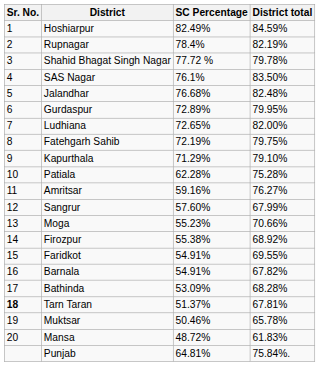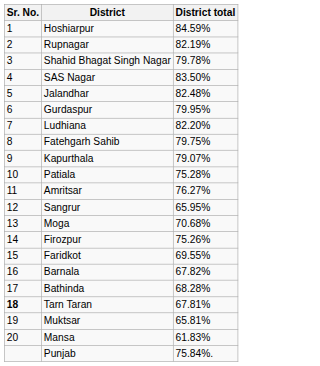 <table class="wikitable sortable">
 <tr>
 <th>Sr. No.</th>
 <th>District</th>
-<th>SC Percentage</th>
 <th>District total</th>
 </tr>
 <tr>
 <td>1</td>
 <td>Hoshiarpur</td>
-<td>82.49%</td>
 <td>84.59%</td>
 </tr>
 <tr>
 <td>2</td>
 <td>Rupnagar</td>
-<td>78.4%</td>
 <td>82.19%</td>
 </tr>
 <tr>
 <td>3</td>
 <td>Shahid Bhagat Singh Nagar</td>
-<td>77.72 %</td>
 <td>79.78%</td>
 </tr>
 <tr>
 <td>4</td>
 <td>SAS Nagar</td>
-<td>76.1%</td>
 <td>83.50%</td>
 </tr>
 <tr>
 <td>5</td>
 <td>Jalandhar</td>
-<td>76.68%</td>
 <td>82.48%</td>
 </tr>
 <tr>
 <td>6</td>
 <td>Gurdaspur</td>
-<td>72.89%</td>
 <td>79.95%</td>
 </tr>
 <tr>
 <td>7</td>
 <td>Ludhiana</td>
-<td>72.65%</td>
-<td>82.00%</td>
+<td>82.20%</td>
 </tr>
 <tr>
 <td>8</td>
 <td>Fatehgarh Sahib</td>
-<td>72.19%</td>
 <td>79.75%</td>
 </tr>
 <tr>
 <td>9</td>
 <td>Kapurthala</td>
-<td>71.29%</td>
-<td>79.10%</td>
+<td>79.07%</td>
 </tr>
 <tr>
 <td>10</td>
 <td>Patiala</td>
-<td>62.28%</td>
 <td>75.28%</td>
 </tr>
 <tr>
 <td>11</td>
 <td>Amritsar</td>
-<td>59.16%</td>
 <td>76.27%</td>
 </tr>
 <tr>
 <td>12</td>
 <td>Sangrur</td>
-<td>57.60%</td>
-<td>67.99%</td>
+<td>65.95%</td>
 </tr>
 <tr>
 <td>13</td>
 <td>Moga</td>
-<td>55.23%</td>
-<td>70.66%</td>
+<td>70.68%</td>
 </tr>
 <tr>
 <td>14</td>
 <td>Firozpur</td>
-<td>55.38%</td>
-<td>68.92%</td>
+<td>75.26%</td>
 </tr>
 <tr>
 <td>15</td>
 <td>Faridkot</td>
-<td>54.91%</td>
 <td>69.55%</td>
 </tr>
 <tr>
 <td>16</td>
 <td>Barnala</td>
-<td>54.91%</td>
 <td>67.82%</td>
 </tr>
 <tr>
 <td>17</td>
 <td>Bathinda</td>
-<td>53.09%</td>
 <td>68.28%</td>
 </tr>
 <tr>
 <td><strong>18</strong></td>
 <td>Tarn Taran</td>
-<td>51.37%</td>
 <td>67.81%</td>
 </tr>
 <tr>
 <td>19</td>
 <td>Muktsar</td>
-<td>50.46%</td>
-<td>65.78%</td>
+<td>65.81%</td>
 </tr>
 <tr>
 <td>20</td>
 <td>Mansa</td>
-<td>48.72%</td>
 <td>61.83%</td>
 </tr>
 <tr>
 <td></td>
 <td>Punjab</td>
-<td>64.81%</td>
 <td>75.84%.</td>
 </tr>
 </table>
